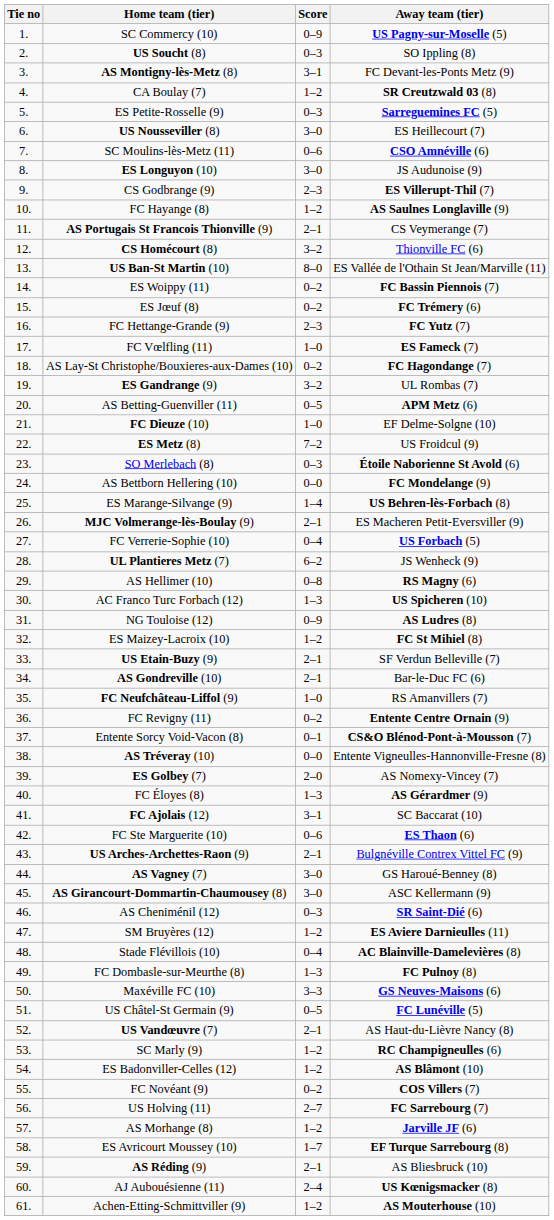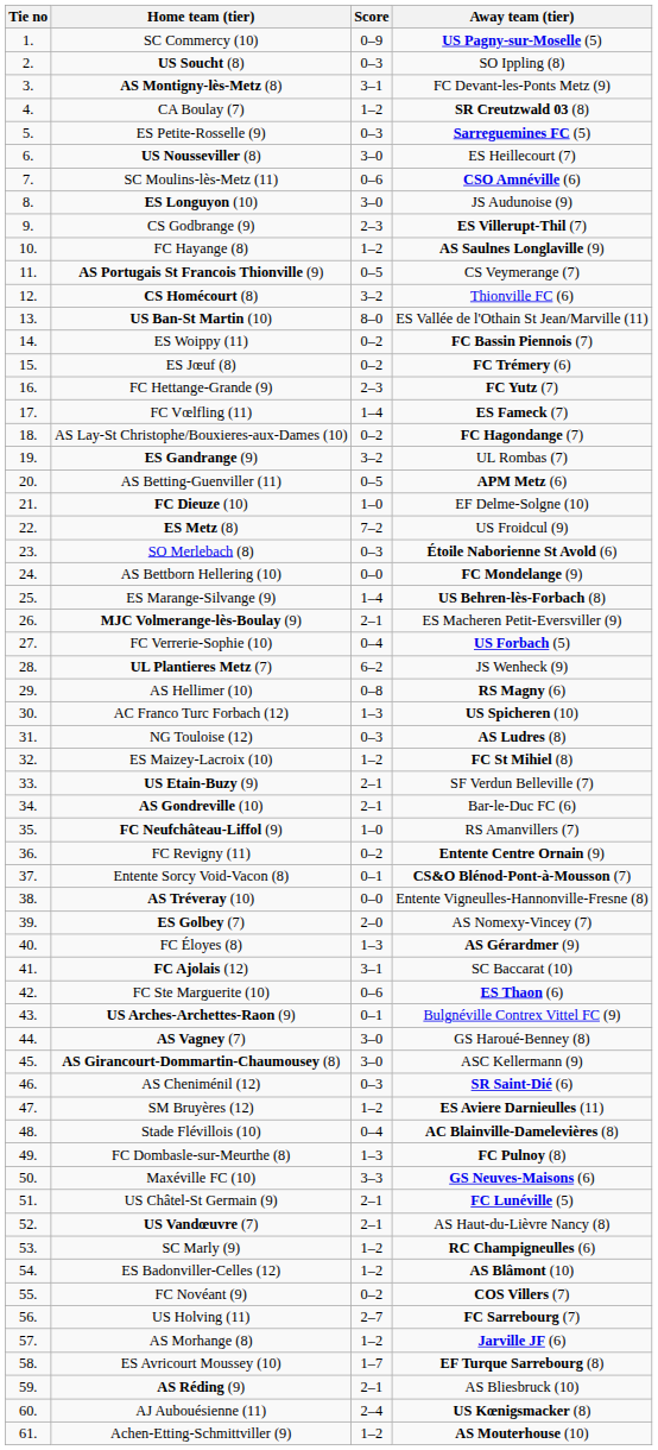 <table class="wikitable" style="text-align: center">
 <tr>
 <th>Tie no</th>
 <th>Home team (tier)</th>
 <th>Score</th>
 <th>Away team (tier)</th>
 </tr>
 <tr>
 <td>1.</td>
 <td>SC Commercy (10)</td>
 <td>0–9</td>
 <td><strong><a href='#'>US Pagny-sur-Moselle</a></strong> (5)</td>
 </tr>
 <tr>
 <td>2.</td>
 <td><strong>US Soucht</strong> (8)</td>
 <td>0–3</td>
 <td>SO Ippling (8)</td>
 </tr>
 <tr>
 <td>3.</td>
 <td><strong>AS Montigny-lès-Metz</strong> (8)</td>
 <td>3–1</td>
 <td>FC Devant-les-Ponts Metz (9)</td>
 </tr>
 <tr>
 <td>4.</td>
 <td>CA Boulay (7)</td>
 <td>1–2</td>
 <td><strong>SR Creutzwald 03</strong> (8)</td>
 </tr>
 <tr>
 <td>5.</td>
 <td>ES Petite-Rosselle (9)</td>
 <td>0–3</td>
 <td><strong><a href='#'>Sarreguemines FC</a></strong> (5)</td>
 </tr>
 <tr>
 <td>6.</td>
 <td><strong>US Nousseviller</strong> (8)</td>
 <td>3–0</td>
 <td>ES Heillecourt (7)</td>
 </tr>
 <tr>
 <td>7.</td>
 <td>SC Moulins-lès-Metz (11)</td>
 <td>0–6</td>
 <td><strong><a href='#'>CSO Amnéville</a></strong> (6)</td>
 </tr>
 <tr>
 <td>8.</td>
 <td><strong>ES Longuyon</strong> (10)</td>
 <td>3–0</td>
 <td>JS Audunoise (9)</td>
 </tr>
 <tr>
 <td>9.</td>
 <td>CS Godbrange (9)</td>
 <td>2–3 </td>
 <td><strong>ES Villerupt-Thil</strong> (7)</td>
 </tr>
 <tr>
 <td>10.</td>
 <td>FC Hayange (8)</td>
 <td>1–2</td>
 <td><strong>AS Saulnes Longlaville</strong> (9)</td>
 </tr>
 <tr>
 <td>11.</td>
 <td><strong>AS Portugais St Francois Thionville</strong> (9)</td>
-<td>2–1</td>
+<td>0–5</td>
 <td>CS Veymerange (7)</td>
 </tr>
 <tr>
 <td>12.</td>
 <td><strong>CS Homécourt</strong> (8)</td>
 <td>3–2</td>
 <td><a href='#'>Thionville FC</a> (6)</td>
 </tr>
 <tr>
 <td>13.</td>
 <td><strong>US Ban-St Martin</strong> (10)</td>
 <td>8–0</td>
 <td>ES Vallée de l'Othain St Jean/Marville (11)</td>
 </tr>
 <tr>
 <td>14.</td>
 <td>ES Woippy (11)</td>
 <td>0–2</td>
 <td><strong>FC Bassin Piennois</strong> (7)</td>
 </tr>
 <tr>
 <td>15.</td>
 <td>ES Jœuf (8)</td>
 <td>0–2</td>
 <td><strong>FC Trémery</strong> (6)</td>
 </tr>
 <tr>
 <td>16.</td>
 <td>FC Hettange-Grande (9)</td>
 <td>2–3</td>
 <td><strong>FC Yutz</strong> (7)</td>
 </tr>
 <tr>
 <td>17.</td>
 <td>FC Vœlfling (11)</td>
-<td>1–0</td>
+<td>1–4 </td>
 <td><strong>ES Fameck</strong> (7)</td>
 </tr>
 <tr>
 <td>18.</td>
 <td>AS Lay-St Christophe/Bouxieres-aux-Dames (10)</td>
 <td>0–2</td>
 <td><strong>FC Hagondange</strong> (7)</td>
 </tr>
 <tr>
 <td>19.</td>
 <td><strong>ES Gandrange</strong> (9)</td>
 <td>3–2</td>
 <td>UL Rombas (7)</td>
 </tr>
 <tr>
 <td>20.</td>
 <td>AS Betting-Guenviller (11)</td>
 <td>0–5</td>
 <td><strong>APM Metz</strong> (6)</td>
 </tr>
 <tr>
 <td>21.</td>
 <td><strong>FC Dieuze</strong> (10)</td>
 <td>1–0</td>
 <td>EF Delme-Solgne (10)</td>
 </tr>
 <tr>
 <td>22.</td>
 <td><strong>ES Metz</strong> (8)</td>
 <td>7–2</td>
 <td>US Froidcul (9)</td>
 </tr>
 <tr>
 <td>23.</td>
 <td><a href='#'>SO Merlebach</a> (8)</td>
 <td>0–3</td>
 <td><strong>Étoile Naborienne St Avold</strong> (6)</td>
 </tr>
 <tr>
 <td>24.</td>
 <td>AS Bettborn Hellering (10)</td>
 <td>0–0 </td>
 <td><strong>FC Mondelange</strong> (9)</td>
 </tr>
 <tr>
 <td>25.</td>
 <td>ES Marange-Silvange (9)</td>
 <td>1–4</td>
 <td><strong>US Behren-lès-Forbach</strong> (8)</td>
 </tr>
 <tr>
 <td>26.</td>
 <td><strong>MJC Volmerange-lès-Boulay</strong> (9)</td>
 <td>2–1</td>
 <td>ES Macheren Petit-Eversviller (9)</td>
 </tr>
 <tr>
 <td>27.</td>
 <td>FC Verrerie-Sophie (10)</td>
 <td>0–4</td>
 <td><strong><a href='#'>US Forbach</a></strong> (5)</td>
 </tr>
 <tr>
 <td>28.</td>
 <td><strong>UL Plantieres Metz</strong> (7)</td>
 <td>6–2</td>
 <td>JS Wenheck (9)</td>
 </tr>
 <tr>
 <td>29.</td>
 <td>AS Hellimer (10)</td>
 <td>0–8</td>
 <td><strong>RS Magny</strong> (6)</td>
 </tr>
 <tr>
 <td>30.</td>
 <td>AC Franco Turc Forbach (12)</td>
 <td>1–3</td>
 <td><strong>US Spicheren</strong> (10)</td>
 </tr>
 <tr>
 <td>31.</td>
 <td>NG Touloise (12)</td>
-<td>0–9</td>
+<td>0–3</td>
 <td><strong>AS Ludres</strong> (8)</td>
 </tr>
 <tr>
 <td>32.</td>
 <td>ES Maizey-Lacroix (10)</td>
 <td>1–2</td>
 <td><strong>FC St Mihiel</strong> (8)</td>
 </tr>
 <tr>
 <td>33.</td>
 <td><strong>US Etain-Buzy</strong> (9)</td>
 <td>2–1 </td>
 <td>SF Verdun Belleville (7)</td>
 </tr>
 <tr>
 <td>34.</td>
 <td><strong>AS Gondreville</strong> (10)</td>
 <td>2–1</td>
 <td>Bar-le-Duc FC (6)</td>
 </tr>
 <tr>
 <td>35.</td>
 <td><strong>FC Neufchâteau-Liffol</strong> (9)</td>
 <td>1–0</td>
 <td>RS Amanvillers (7)</td>
 </tr>
 <tr>
 <td>36.</td>
 <td>FC Revigny (11)</td>
 <td>0–2</td>
 <td><strong>Entente Centre Ornain</strong> (9)</td>
 </tr>
 <tr>
 <td>37.</td>
 <td>Entente Sorcy Void-Vacon (8)</td>
 <td>0–1</td>
 <td><strong>CS&O Blénod-Pont-à-Mousson</strong> (7)</td>
 </tr>
 <tr>
 <td>38.</td>
 <td><strong>AS Tréveray</strong> (10)</td>
 <td>0–0 </td>
 <td>Entente Vigneulles-Hannonville-Fresne (8)</td>
 </tr>
 <tr>
 <td>39.</td>
 <td><strong>ES Golbey</strong> (7)</td>
 <td>2–0 </td>
 <td>AS Nomexy-Vincey (7)</td>
 </tr>
 <tr>
 <td>40.</td>
 <td>FC Éloyes (8)</td>
 <td>1–3</td>
 <td><strong>AS Gérardmer</strong> (9)</td>
 </tr>
 <tr>
 <td>41.</td>
 <td><strong>FC Ajolais</strong> (12)</td>
 <td>3–1</td>
 <td>SC Baccarat (10)</td>
 </tr>
 <tr>
 <td>42.</td>
 <td>FC Ste Marguerite (10)</td>
 <td>0–6</td>
 <td><strong><a href='#'>ES Thaon</a></strong> (6)</td>
 </tr>
 <tr>
 <td>43.</td>
 <td><strong>US Arches-Archettes-Raon </strong> (9)</td>
-<td>2–1</td>
+<td>0–1</td>
 <td><a href='#'>Bulgnéville Contrex Vittel FC</a> (9)</td>
 </tr>
 <tr>
 <td>44.</td>
 <td><strong>AS Vagney</strong> (7)</td>
 <td>3–0</td>
 <td>GS Haroué-Benney (8)</td>
 </tr>
 <tr>
 <td>45.</td>
 <td><strong>AS Girancourt-Dommartin-Chaumousey</strong> (8)</td>
 <td>3–0 </td>
 <td>ASC Kellermann (9)</td>
 </tr>
 <tr>
 <td>46.</td>
 <td>AS Cheniménil (12)</td>
 <td>0–3</td>
 <td><strong><a href='#'>SR Saint-Dié</a></strong> (6)</td>
 </tr>
 <tr>
 <td>47.</td>
 <td>SM Bruyères (12)</td>
 <td>1–2 </td>
 <td><strong>ES Aviere Darnieulles</strong> (11)</td>
 </tr>
 <tr>
 <td>48.</td>
 <td>Stade Flévillois (10)</td>
 <td>0–4</td>
 <td><strong>AC Blainville-Damelevières</strong> (8)</td>
 </tr>
 <tr>
 <td>49.</td>
 <td>FC Dombasle-sur-Meurthe (8)</td>
 <td>1–3 </td>
 <td><strong>FC Pulnoy</strong> (8)</td>
 </tr>
 <tr>
 <td>50.</td>
 <td>Maxéville FC (10)</td>
 <td>3–3 </td>
 <td><strong><a href='#'>GS Neuves-Maisons</a></strong> (6)</td>
 </tr>
 <tr>
 <td>51.</td>
 <td>US Châtel-St Germain (9)</td>
-<td>0–5</td>
+<td>2–1</td>
 <td><strong><a href='#'>FC Lunéville</a></strong> (5)</td>
 </tr>
 <tr>
 <td>52.</td>
 <td><strong>US Vandœuvre</strong> (7)</td>
 <td>2–1</td>
 <td>AS Haut-du-Lièvre Nancy (8)</td>
 </tr>
 <tr>
 <td>53.</td>
 <td>SC Marly (9)</td>
 <td>1–2</td>
 <td><strong>RC Champigneulles</strong> (6)</td>
 </tr>
 <tr>
 <td>54.</td>
 <td>ES Badonviller-Celles (12)</td>
 <td>1–2</td>
 <td><strong>AS Blâmont</strong> (10)</td>
 </tr>
 <tr>
 <td>55.</td>
 <td>FC Novéant (9)</td>
 <td>0–2</td>
 <td><strong>COS Villers</strong> (7)</td>
 </tr>
 <tr>
 <td>56.</td>
 <td>US Holving (11)</td>
 <td>2–7</td>
 <td><strong>FC Sarrebourg</strong> (7)</td>
 </tr>
 <tr>
 <td>57.</td>
 <td>AS Morhange (8)</td>
 <td>1–2</td>
 <td><strong><a href='#'>Jarville JF</a></strong> (6)</td>
 </tr>
 <tr>
 <td>58.</td>
 <td>ES Avricourt Moussey (10)</td>
 <td>1–7</td>
 <td><strong>EF Turque Sarrebourg</strong> (8)</td>
 </tr>
 <tr>
 <td>59.</td>
 <td><strong>AS Réding</strong> (9)</td>
 <td>2–1</td>
 <td>AS Bliesbruck (10)</td>
 </tr>
 <tr>
 <td>60.</td>
 <td>AJ Aubouésienne (11)</td>
 <td>2–4</td>
 <td><strong>US Kœnigsmacker</strong> (8)</td>
 </tr>
 <tr>
 <td>61.</td>
 <td>Achen-Etting-Schmittviller (9)</td>
 <td>1–2</td>
 <td><strong>AS Mouterhouse</strong> (10)</td>
 </tr>
 </table>
